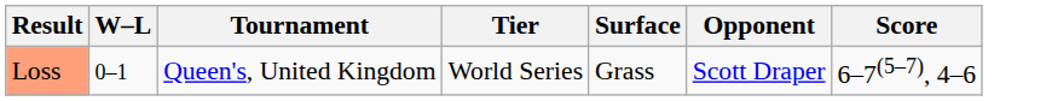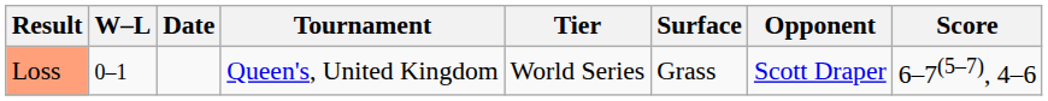 <table class="sortable wikitable">
 <tr>
 <th>Result</th>
 <th class="unsortable">W–L</th>
+<th>Date</th>
 <th>Tournament</th>
 <th>Tier</th>
 <th>Surface</th>
 <th>Opponent</th>
 <th class="unsortable">Score</th>
 </tr>
 <tr>
 <td style="background:#ffa07a;">Loss</td>
 <td><small>0–1</small></td>
+<td><a href='#'></a></td>
 <td><a href='#'>Queen's</a>, United Kingdom</td>
 <td>World Series</td>
 <td>Grass</td>
 <td> <a href='#'>Scott Draper</a></td>
 <td>6–7<sup>(5–7)</sup>, 4–6</td>
 </tr>
 </table>
